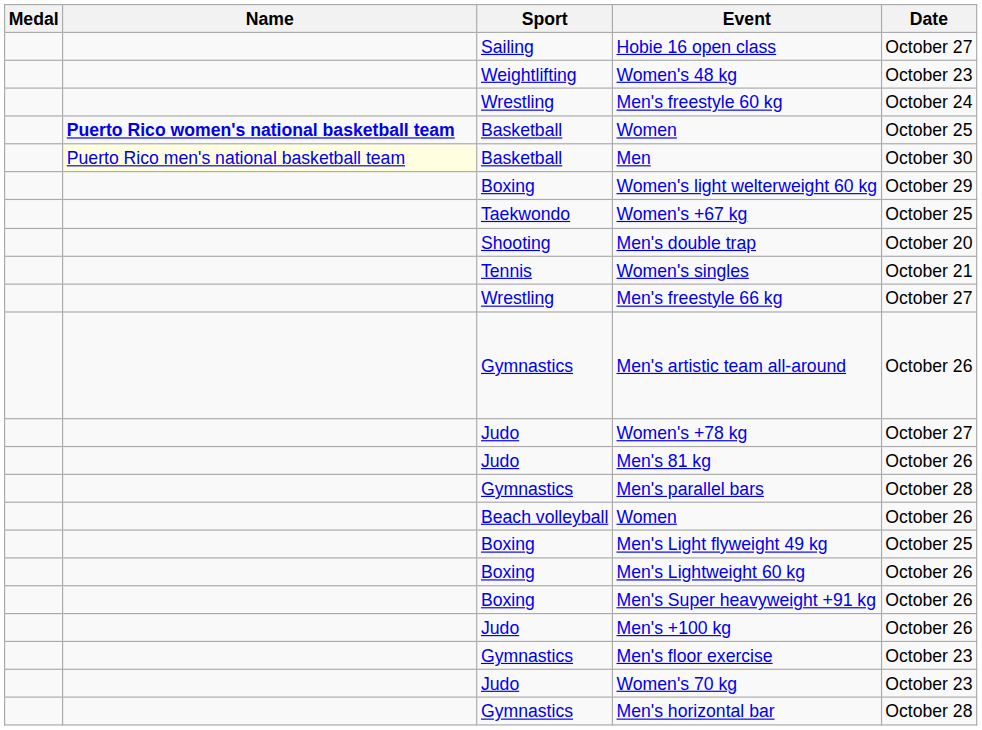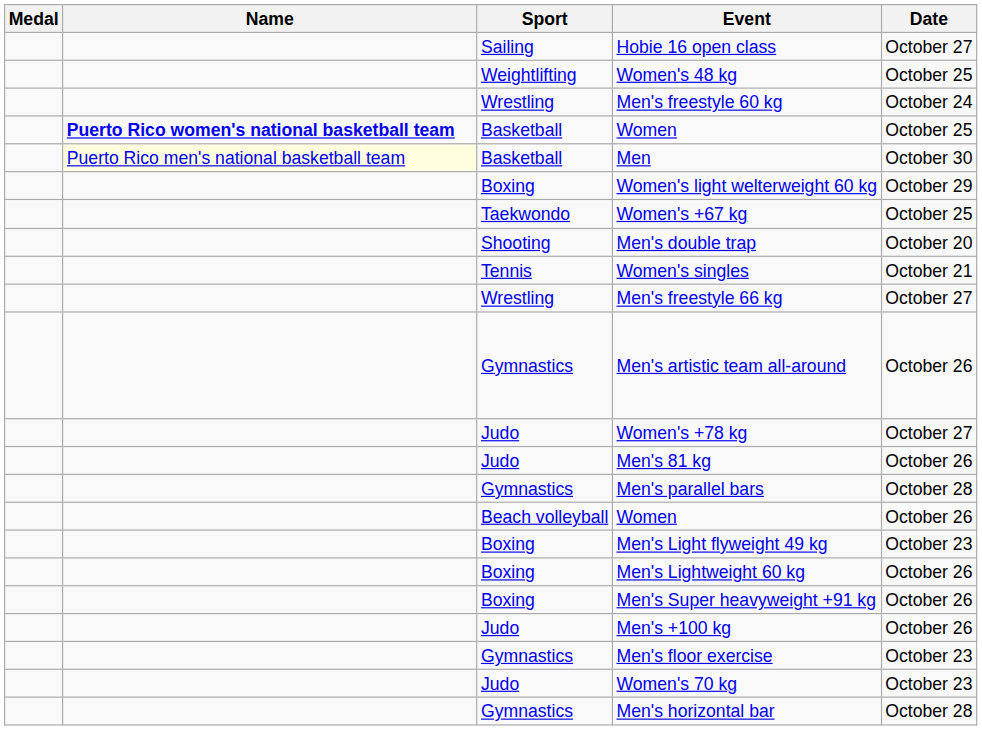 <table class="wikitable sortable" border="1" style="font-size:95%">
 <tr>
 <th>Medal</th>
 <th width=350px>Name</th>
 <th>Sport</th>
 <th>Event</th>
 <th>Date</th>
 </tr>
 <tr>
 <td></td>
 <td><br></td>
 <td><a href='#'>Sailing</a></td>
 <td><a href='#'>Hobie 16 open class</a></td>
 <td>October 27</td>
 </tr>
 <tr>
 <td></td>
 <td></td>
 <td><a href='#'>Weightlifting</a></td>
 <td><a href='#'>Women's 48 kg</a></td>
-<td>October 23</td>
+<td>October 25</td>
 </tr>
 <tr>
 <td></td>
 <td></td>
 <td><a href='#'>Wrestling</a></td>
 <td><a href='#'>Men's freestyle 60 kg</a></td>
 <td>October 24</td>
 </tr>
 <tr>
 <td></td>
 <td><strong><a href='#'>Puerto Rico women's national basketball team</a></strong></td>
 <td><a href='#'>Basketball</a></td>
 <td><a href='#'>Women</a></td>
 <td>October 25</td>
 </tr>
 <tr>
 <td></td>
 <td style="background: lightyellow;"><a href='#'>Puerto Rico men's national basketball team</a></td>
 <td><a href='#'>Basketball</a></td>
 <td><a href='#'>Men</a></td>
 <td>October 30</td>
 </tr>
 <tr>
 <td></td>
 <td></td>
 <td><a href='#'>Boxing</a></td>
 <td><a href='#'>Women's light welterweight 60 kg</a></td>
 <td>October 29</td>
 </tr>
 <tr>
 <td></td>
 <td></td>
 <td><a href='#'>Taekwondo</a></td>
 <td><a href='#'>Women's +67 kg</a></td>
 <td>October 25</td>
 </tr>
 <tr>
 <td></td>
 <td></td>
 <td><a href='#'>Shooting</a></td>
 <td><a href='#'>Men's double trap</a></td>
 <td>October 20</td>
 </tr>
 <tr>
 <td></td>
 <td></td>
 <td><a href='#'>Tennis</a></td>
 <td><a href='#'>Women's singles</a></td>
 <td>October 21</td>
 </tr>
 <tr>
 <td></td>
 <td></td>
 <td><a href='#'>Wrestling</a></td>
 <td><a href='#'>Men's freestyle 66 kg</a></td>
 <td>October 27</td>
 </tr>
 <tr>
 <td></td>
 <td><br><br><br><br><br></td>
 <td><a href='#'>Gymnastics</a></td>
 <td><a href='#'>Men's artistic team all-around</a></td>
 <td>October 26</td>
 </tr>
 <tr>
 <td></td>
 <td></td>
 <td><a href='#'>Judo</a></td>
 <td><a href='#'>Women's +78 kg</a></td>
 <td>October 27</td>
 </tr>
 <tr>
 <td></td>
 <td></td>
 <td><a href='#'>Judo</a></td>
 <td><a href='#'>Men's 81 kg</a></td>
 <td>October 26</td>
 </tr>
 <tr>
 <td></td>
 <td></td>
 <td><a href='#'>Gymnastics</a></td>
 <td><a href='#'>Men's parallel bars</a></td>
 <td>October 28</td>
 </tr>
 <tr>
 <td></td>
 <td><br></td>
 <td><a href='#'>Beach volleyball</a></td>
 <td><a href='#'>Women</a></td>
 <td>October 26</td>
 </tr>
 <tr>
 <td></td>
 <td></td>
 <td><a href='#'>Boxing</a></td>
 <td><a href='#'>Men's Light flyweight 49 kg</a></td>
-<td>October 25</td>
+<td>October 23</td>
 </tr>
 <tr>
 <td></td>
 <td></td>
 <td><a href='#'>Boxing</a></td>
 <td><a href='#'>Men's Lightweight 60 kg</a></td>
 <td>October 26</td>
 </tr>
 <tr>
 <td></td>
 <td></td>
 <td><a href='#'>Boxing</a></td>
 <td><a href='#'>Men's Super heavyweight +91 kg</a></td>
 <td>October 26</td>
 </tr>
 <tr>
 <td></td>
 <td></td>
 <td><a href='#'>Judo</a></td>
 <td><a href='#'>Men's +100 kg</a></td>
 <td>October 26</td>
 </tr>
 <tr>
 <td></td>
 <td></td>
 <td><a href='#'>Gymnastics</a></td>
 <td><a href='#'>Men's floor exercise</a></td>
 <td>October 23</td>
 </tr>
 <tr>
 <td></td>
 <td></td>
 <td><a href='#'>Judo</a></td>
 <td><a href='#'>Women's 70 kg</a></td>
 <td>October 23</td>
 </tr>
 <tr>
 <td></td>
 <td></td>
 <td><a href='#'>Gymnastics</a></td>
 <td><a href='#'>Men's horizontal bar</a></td>
 <td>October 28</td>
 </tr>
 </table>
